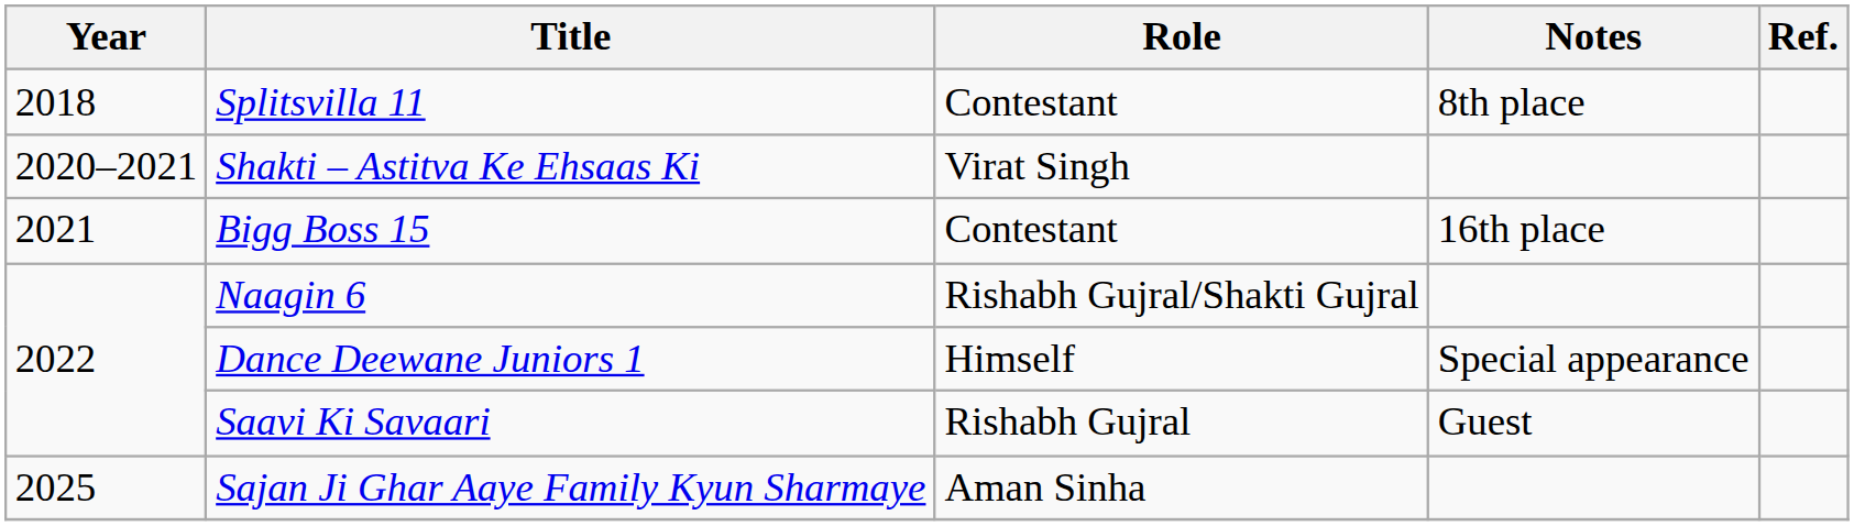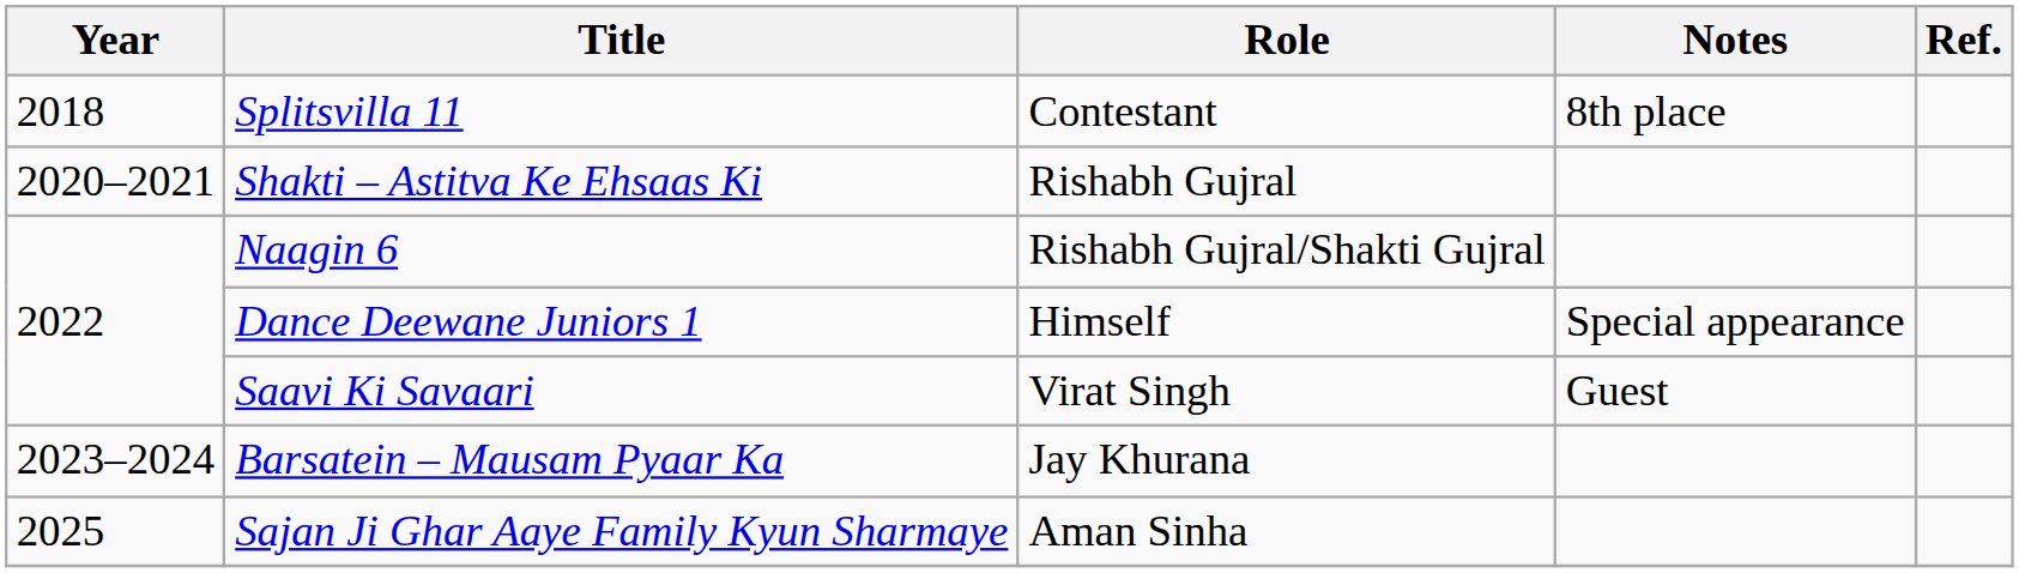 <table class="wikitable">
 <tr>
 <th scope="col">Year</th>
 <th scope="col">Title</th>
 <th scope="col">Role</th>
 <th>Notes</th>
 <th scope="col">Ref.</th>
 </tr>
 <tr>
 <td>2018</td>
 <td><em><a href='#'>Splitsvilla 11</a></em></td>
 <td>Contestant</td>
 <td>8th place</td>
 <td></td>
 </tr>
 <tr>
 <td>2020–2021</td>
 <td><em><a href='#'>Shakti – Astitva Ke Ehsaas Ki</a></em></td>
-<td>Virat Singh</td>
+<td>Rishabh Gujral</td>
 <td></td>
-<td></td>
-</tr>
-<tr>
-<td>2021</td>
-<td><em><a href='#'>Bigg Boss 15</a></em></td>
-<td>Contestant</td>
-<td>16th place</td>
 <td></td>
 </tr>
 <tr>
 <td rowspan="3">2022</td>
 <td><em><a href='#'>Naagin 6</a></em></td>
 <td>Rishabh Gujral/Shakti Gujral</td>
 <td></td>
 <td></td>
 </tr>
 <tr>
 <td><em><a href='#'>Dance Deewane Juniors 1</a></em></td>
 <td>Himself</td>
 <td>Special appearance</td>
 <td></td>
 </tr>
 <tr>
 <td><em><a href='#'>Saavi Ki Savaari</a></em></td>
-<td>Rishabh Gujral</td>
+<td>Virat Singh</td>
 <td>Guest</td>
+<td></td>
+</tr>
+<tr>
+<td>2023–2024</td>
+<td><em><a href='#'>Barsatein – Mausam Pyaar Ka</a></em></td>
+<td>Jay Khurana</td>
+<td></td>
 <td></td>
 </tr>
 <tr>
 <td>2025</td>
 <td><em><a href='#'>Sajan Ji Ghar Aaye Family Kyun Sharmaye</a></em></td>
 <td>Aman Sinha</td>
 <td></td>
 <td></td>
 </tr>
 <tr>
 </tr>
 </table>
